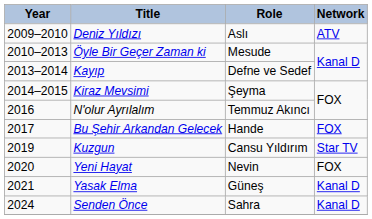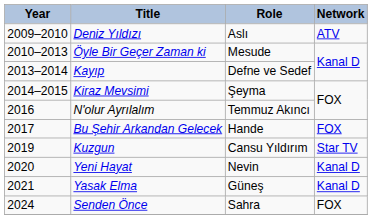 <table class="wikitable" style="font-size: 90%;">
 <tr style="text-align:center;">
 <th style="background:#B0C4DE;">Year</th>
 <th style="background:#B0C4DE;">Title</th>
 <th style="background:#B0C4DE;">Role</th>
 <th style="background:#B0C4DE;">Network</th>
 </tr>
 <tr>
 <td>2009–2010</td>
 <td><em><a href='#'>Deniz Yıldızı</a></em></td>
 <td>Aslı</td>
 <td><a href='#'>ATV</a></td>
 </tr>
 <tr>
 <td>2010–2013</td>
 <td><em><a href='#'>Öyle Bir Geçer Zaman ki</a></em></td>
 <td>Mesude</td>
 <td rowspan="2"><a href='#'>Kanal D</a></td>
 </tr>
 <tr>
 <td>2013–2014</td>
 <td><em><a href='#'>Kayıp</a></em></td>
 <td>Defne ve Sedef</td>
 </tr>
 <tr>
 <td>2014–2015</td>
 <td><em><a href='#'>Kiraz Mevsimi</a></em></td>
 <td>Şeyma</td>
 <td rowspan="2">FOX</td>
 </tr>
 <tr>
 <td>2016</td>
 <td><em>N'olur Ayrılalım</em></td>
 <td>Temmuz Akıncı</td>
 </tr>
 <tr>
 <td>2017</td>
 <td><em><a href='#'>Bu Şehir Arkandan Gelecek</a></em></td>
 <td>Hande</td>
 <td><a href='#'>FOX</a></td>
 </tr>
 <tr>
 <td>2019</td>
 <td><em><a href='#'>Kuzgun</a></em></td>
 <td>Cansu Yıldırım</td>
 <td><a href='#'>Star TV</a></td>
 </tr>
 <tr>
 <td>2020</td>
 <td><em><a href='#'>Yeni Hayat</a></em></td>
 <td>Nevin</td>
-<td>FOX</td>
+<td><a href='#'>Kanal D</a></td>
 </tr>
 <tr>
 <td>2021</td>
 <td><em><a href='#'>Yasak Elma</a></em></td>
 <td>Güneş</td>
 <td><a href='#'>Kanal D</a></td>
 </tr>
 <tr>
 <td>2024</td>
 <td><em><a href='#'>Senden Önce</a></em></td>
 <td>Sahra</td>
-<td><a href='#'>Kanal D</a></td>
+<td>FOX</td>
 </tr>
 <tr>
 </tr>
 </table>
